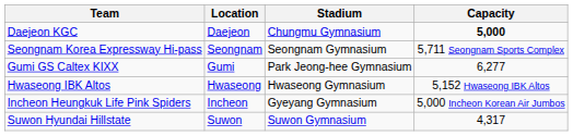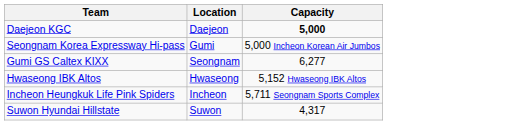 <table class="wikitable sortable" style="text-align: left;">
 <tr>
 <th>Team</th>
 <th>Location</th>
-<th>Stadium</th>
 <th>Capacity</th>
 </tr>
 <tr>
 <td><a href='#'>Daejeon KGC</a></td>
 <td><a href='#'>Daejeon</a></td>
-<td><a href='#'>Chungmu Gymnasium</a></td>
 <td align="center"><strong>5,000 <small> </small></strong></td>
 </tr>
 <tr>
 <td><a href='#'>Seongnam Korea Expressway Hi-pass</a></td>
-<td><a href='#'>Seongnam</a></td>
-<td>Seongnam Gymnasium</td>
-<td align="center">5,711 <small> <a href='#'>Seongnam Sports Complex</a></small></td>
+<td><a href='#'>Gumi</a></td>
+<td align="center">5,000 <small> <a href='#'>Incheon Korean Air Jumbos</a> </small></td>
 </tr>
 <tr>
 <td><a href='#'>Gumi GS Caltex KIXX</a></td>
-<td><a href='#'>Gumi</a></td>
-<td>Park Jeong-hee Gymnasium</td>
+<td><a href='#'>Seongnam</a></td>
 <td align="center">6,277</td>
 </tr>
 <tr>
 <td><a href='#'>Hwaseong IBK Altos</a></td>
 <td><a href='#'>Hwaseong</a></td>
-<td>Hwaseong Gymnasium</td>
 <td align="center">5,152 <small> <a href='#'>Hwaseong IBK Altos</a></small></td>
 </tr>
 <tr>
 <td><a href='#'>Incheon Heungkuk Life Pink Spiders</a></td>
 <td><a href='#'>Incheon</a></td>
-<td>Gyeyang Gymnasium</td>
-<td align="center">5,000 <small> <a href='#'>Incheon Korean Air Jumbos</a> </small></td>
+<td align="center">5,711 <small> <a href='#'>Seongnam Sports Complex</a></small></td>
 </tr>
 <tr>
 <td><a href='#'>Suwon Hyundai Hillstate</a></td>
 <td><a href='#'>Suwon</a></td>
-<td><a href='#'>Suwon Gymnasium</a></td>
 <td align="center">4,317 <small> </small></td>
 </tr>
 </table>
